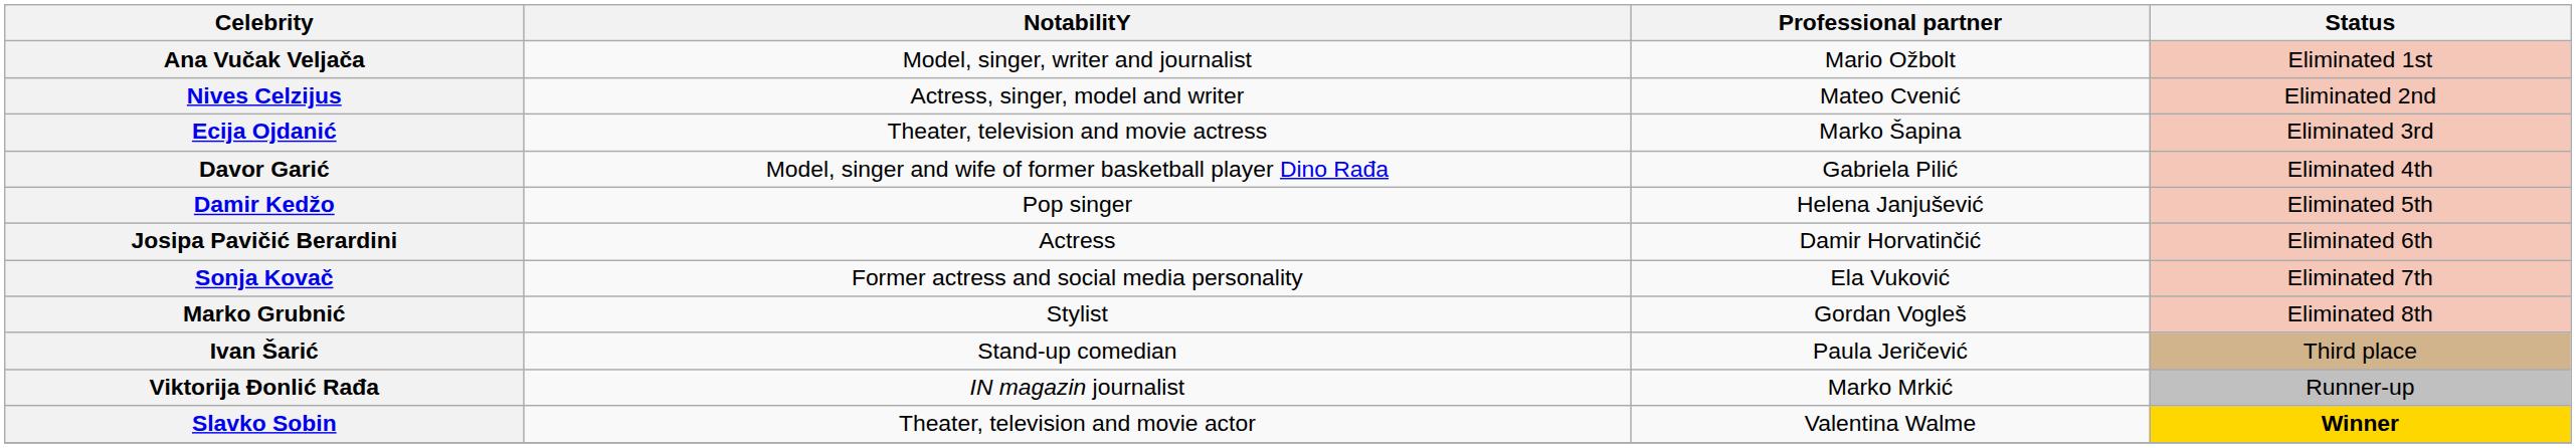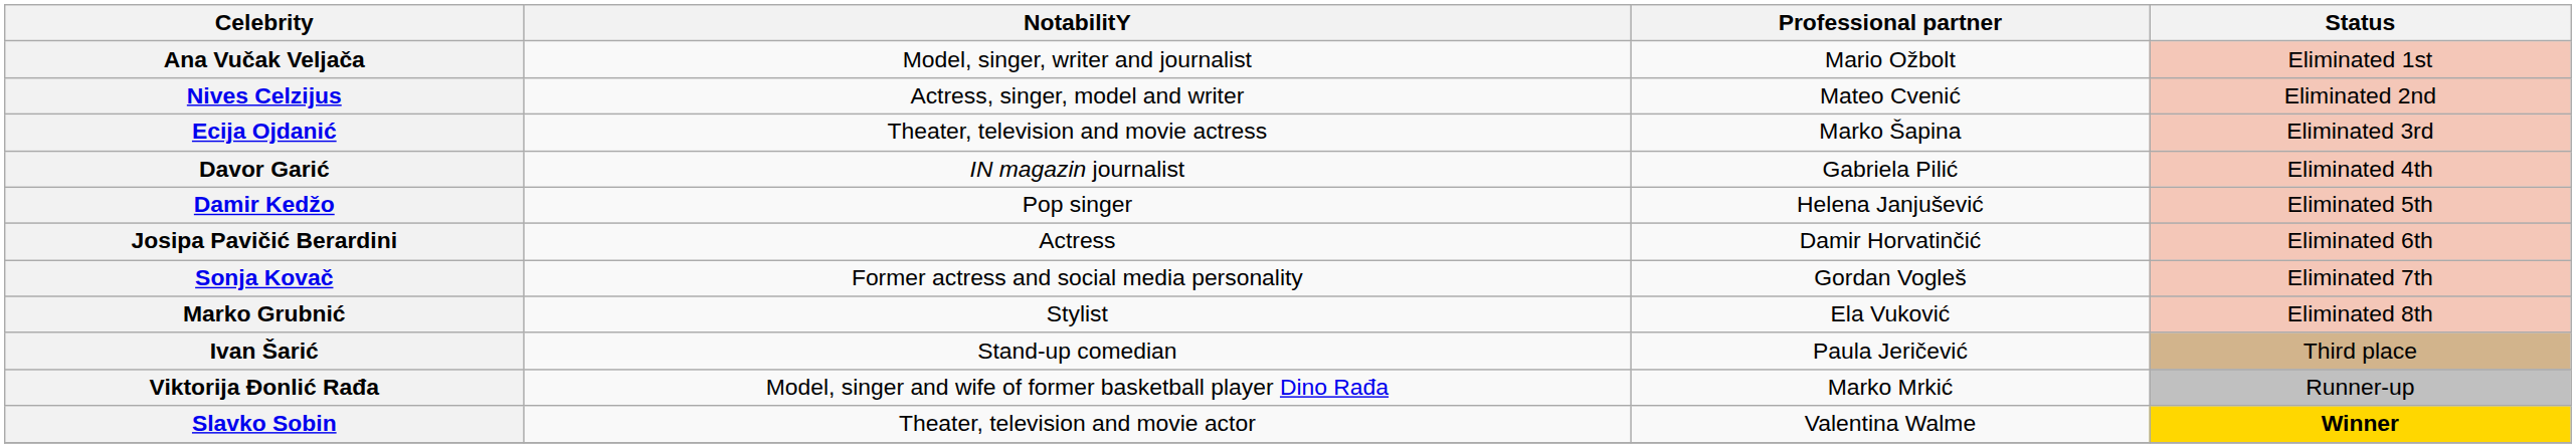 <table class="wikitable sortable" style="text-align:center; width:90%">
 <tr>
 <th width=125>Celebrity</th>
 <th width=275>NotabilitY</th>
 <th width=125>Professional partner</th>
 <th width=100>Status</th>
 </tr>
 <tr>
 <th>Ana Vučak Veljača</th>
 <td>Model, singer, writer and journalist</td>
 <td>Mario Ožbolt</td>
 <td bgcolor="#F4C7B8">Eliminated 1st</td>
 </tr>
 <tr>
 <th><a href='#'>Nives Celzijus</a></th>
 <td>Actress, singer, model and writer</td>
 <td>Mateo Cvenić</td>
 <td bgcolor="#F4C7B8">Eliminated 2nd</td>
 </tr>
 <tr>
 <th><a href='#'>Ecija Ojdanić</a></th>
 <td>Theater, television and movie actress</td>
 <td>Marko Šapina</td>
 <td bgcolor="#F4C7B8">Eliminated 3rd</td>
 </tr>
 <tr>
 <th>Davor Garić</th>
-<td>Model, singer and wife of former basketball player <a href='#'>Dino Rađa</a></td>
+<td><em>IN magazin</em> journalist</td>
 <td>Gabriela Pilić</td>
 <td bgcolor="#F4C7B8">Eliminated 4th</td>
 </tr>
 <tr>
 <th><a href='#'>Damir Kedžo</a></th>
 <td>Pop singer</td>
 <td>Helena Janjušević</td>
 <td bgcolor="#F4C7B8">Eliminated 5th</td>
 </tr>
 <tr>
 <th>Josipa Pavičić Berardini</th>
 <td>Actress</td>
 <td>Damir Horvatinčić</td>
 <td bgcolor="#F4C7B8">Eliminated 6th</td>
 </tr>
 <tr>
 <th><a href='#'>Sonja Kovač</a></th>
 <td>Former actress and social media personality</td>
-<td>Ela Vuković</td>
+<td>Gordan Vogleš</td>
 <td bgcolor="#F4C7B8">Eliminated 7th</td>
 </tr>
 <tr>
 <th>Marko Grubnić</th>
 <td>Stylist</td>
-<td>Gordan Vogleš</td>
+<td>Ela Vuković</td>
 <td bgcolor="#F4C7B8">Eliminated 8th</td>
 </tr>
 <tr>
 <th>Ivan Šarić</th>
 <td>Stand-up comedian</td>
 <td>Paula Jeričević</td>
 <td bgcolor="tan">Third place</td>
 </tr>
 <tr>
 <th>Viktorija Đonlić Rađa</th>
-<td><em>IN magazin</em> journalist</td>
+<td>Model, singer and wife of former basketball player <a href='#'>Dino Rađa</a></td>
 <td>Marko Mrkić</td>
 <td bgcolor="silver">Runner-up</td>
 </tr>
 <tr>
 <th><a href='#'>Slavko Sobin</a></th>
 <td>Theater, television and movie actor</td>
 <td>Valentina Walme</td>
 <td bgcolor="gold"><strong>Winner</strong></td>
 </tr>
 <tr>
 </tr>
 </table>
